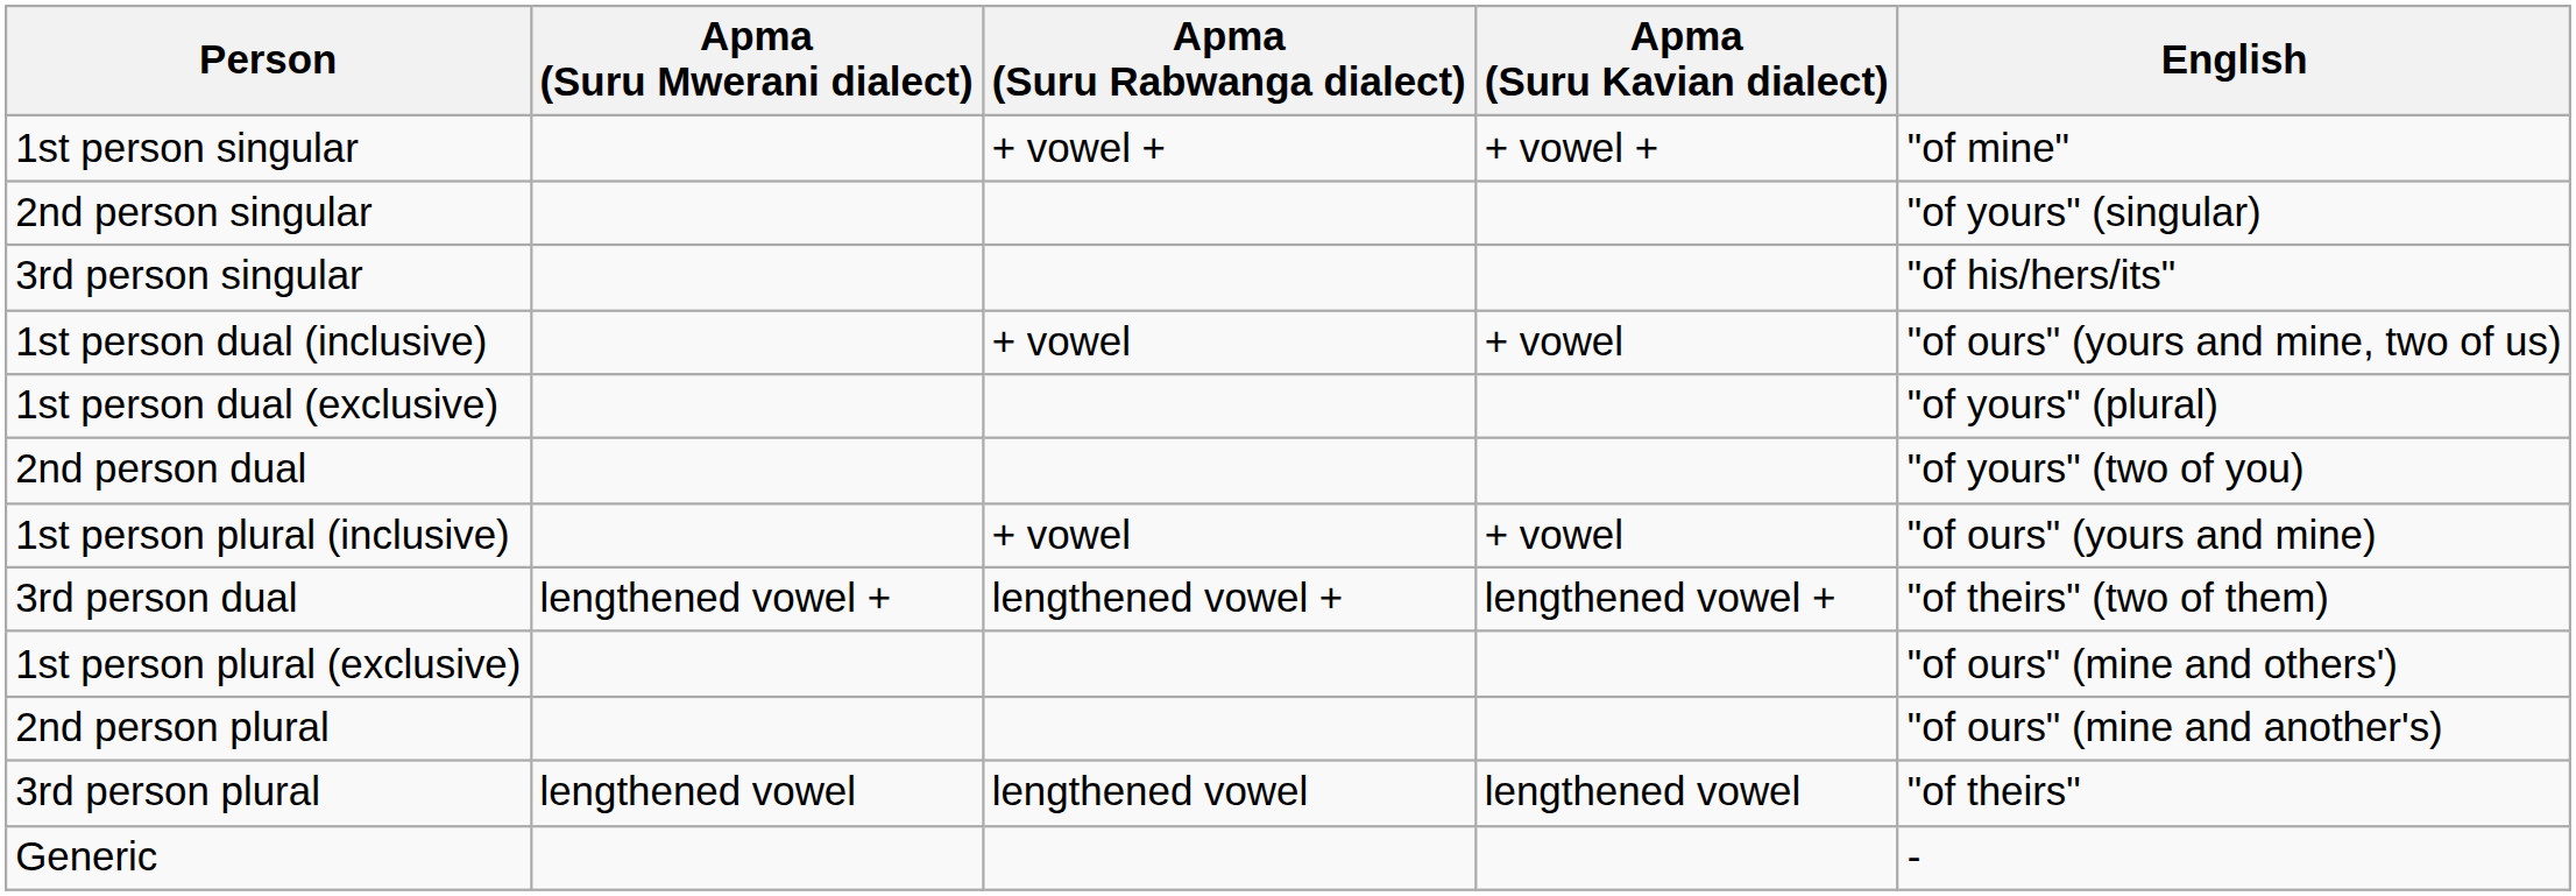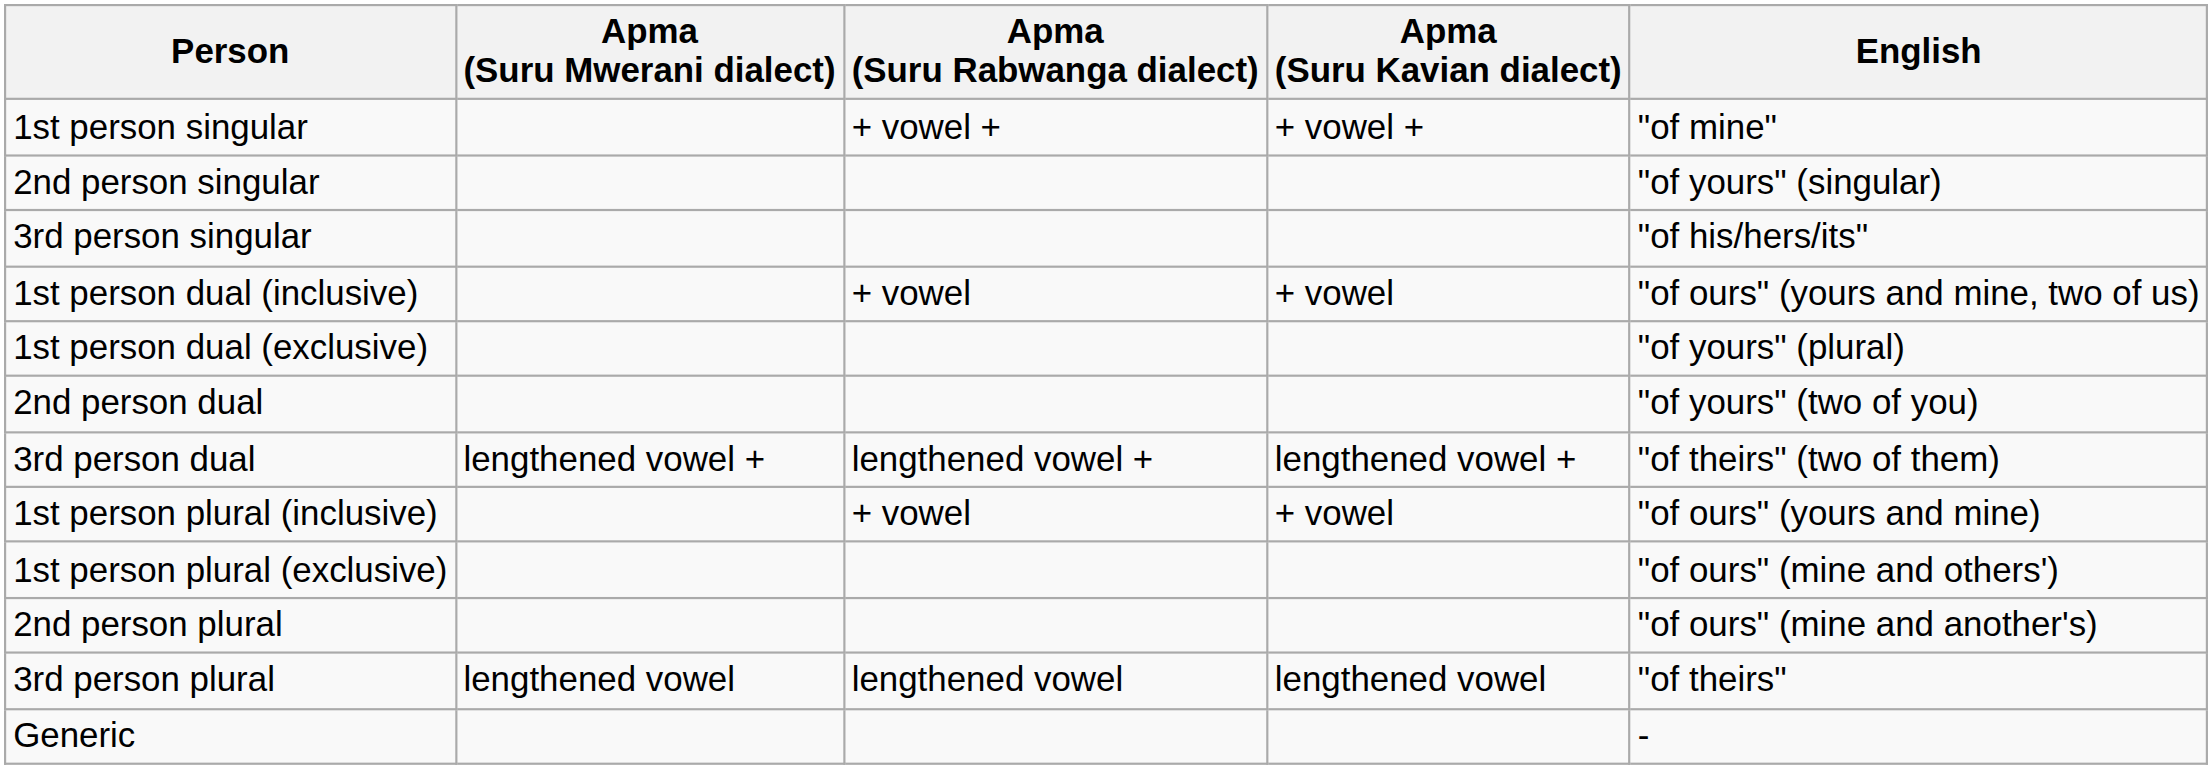 <table class="wikitable">
 <tr>
 <th>Person</th>
 <th>Apma<br>(Suru Mwerani dialect)</th>
 <th>Apma<br>(Suru Rabwanga dialect)</th>
 <th>Apma<br>(Suru Kavian dialect)</th>
 <th>English</th>
 </tr>
 <tr ->
 <td>1st person singular</td>
 <td></td>
 <td> + vowel + </td>
 <td> + vowel + </td>
 <td>"of mine"</td>
 </tr>
 <tr ->
 <td>2nd person singular</td>
 <td></td>
 <td></td>
 <td></td>
 <td>"of yours" (singular)</td>
 </tr>
 <tr ->
 <td>3rd person singular</td>
 <td></td>
 <td></td>
 <td></td>
 <td>"of his/hers/its"</td>
 </tr>
 <tr ->
 <td>1st person dual (inclusive)</td>
 <td></td>
 <td> + vowel</td>
 <td> + vowel</td>
 <td>"of ours" (yours and mine, two of us)</td>
 </tr>
 <tr ->
 <td>1st person dual (exclusive)</td>
 <td></td>
 <td></td>
 <td></td>
 <td>"of yours" (plural)</td>
 </tr>
 <tr ->
 <td>2nd person dual</td>
 <td></td>
 <td></td>
 <td></td>
 <td>"of yours" (two of you)</td>
 </tr>
 <tr ->
+<td>3rd person dual</td>
+<td>lengthened vowel + </td>
+<td>lengthened vowel + </td>
+<td>lengthened vowel + </td>
+<td>"of theirs" (two of them)</td>
+</tr>
+<tr ->
 <td>1st person plural (inclusive)</td>
 <td></td>
 <td> + vowel</td>
 <td> + vowel</td>
 <td>"of ours" (yours and mine)</td>
-</tr>
-<tr ->
-<td>3rd person dual</td>
-<td>lengthened vowel + </td>
-<td>lengthened vowel + </td>
-<td>lengthened vowel + </td>
-<td>"of theirs" (two of them)</td>
 </tr>
 <tr ->
 <td>1st person plural (exclusive)</td>
 <td></td>
 <td></td>
 <td></td>
 <td>"of ours" (mine and others')</td>
 </tr>
 <tr ->
 <td>2nd person plural</td>
 <td></td>
 <td></td>
 <td></td>
 <td>"of ours" (mine and another's)</td>
 </tr>
 <tr ->
 <td>3rd person plural</td>
 <td>lengthened vowel</td>
 <td>lengthened vowel</td>
 <td>lengthened vowel</td>
 <td>"of theirs"</td>
 </tr>
 <tr ->
 <td>Generic</td>
 <td></td>
 <td></td>
 <td></td>
 <td>-</td>
 </tr>
 </table>
